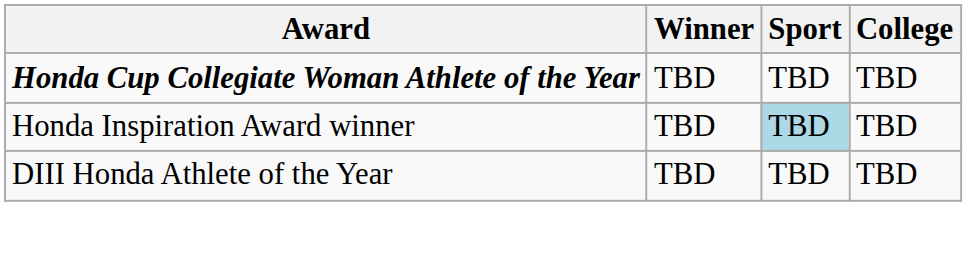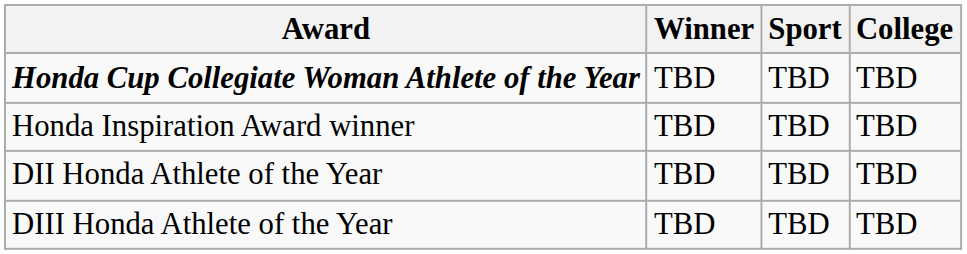 <table class="wikitable">
 <tr>
 <th>Award</th>
 <th>Winner</th>
 <th>Sport</th>
 <th>College</th>
 </tr>
 <tr>
 <td><strong><em>Honda Cup<strong> Collegiate Woman Athlete of the Year<em></td>
 <td>TBD</td>
 <td>TBD</td>
 <td>TBD</td>
 </tr>
 <tr>
 <td></em>Honda Inspiration Award winner<em></td>
 <td>TBD</td>
-<td style="background: lightblue;">TBD</td>
+<td>TBD</td>
+<td>TBD</td>
+</tr>
+<tr>
+<td></em>DII Honda Athlete of the Year<em></td>
+<td>TBD</td>
+<td>TBD</td>
 <td>TBD</td>
 </tr>
 <tr>
 <td></em>DIII Honda Athlete of the Year<em></td>
 <td>TBD</td>
 <td>TBD</td>
 <td>TBD</td>
 </tr>
 </table>
